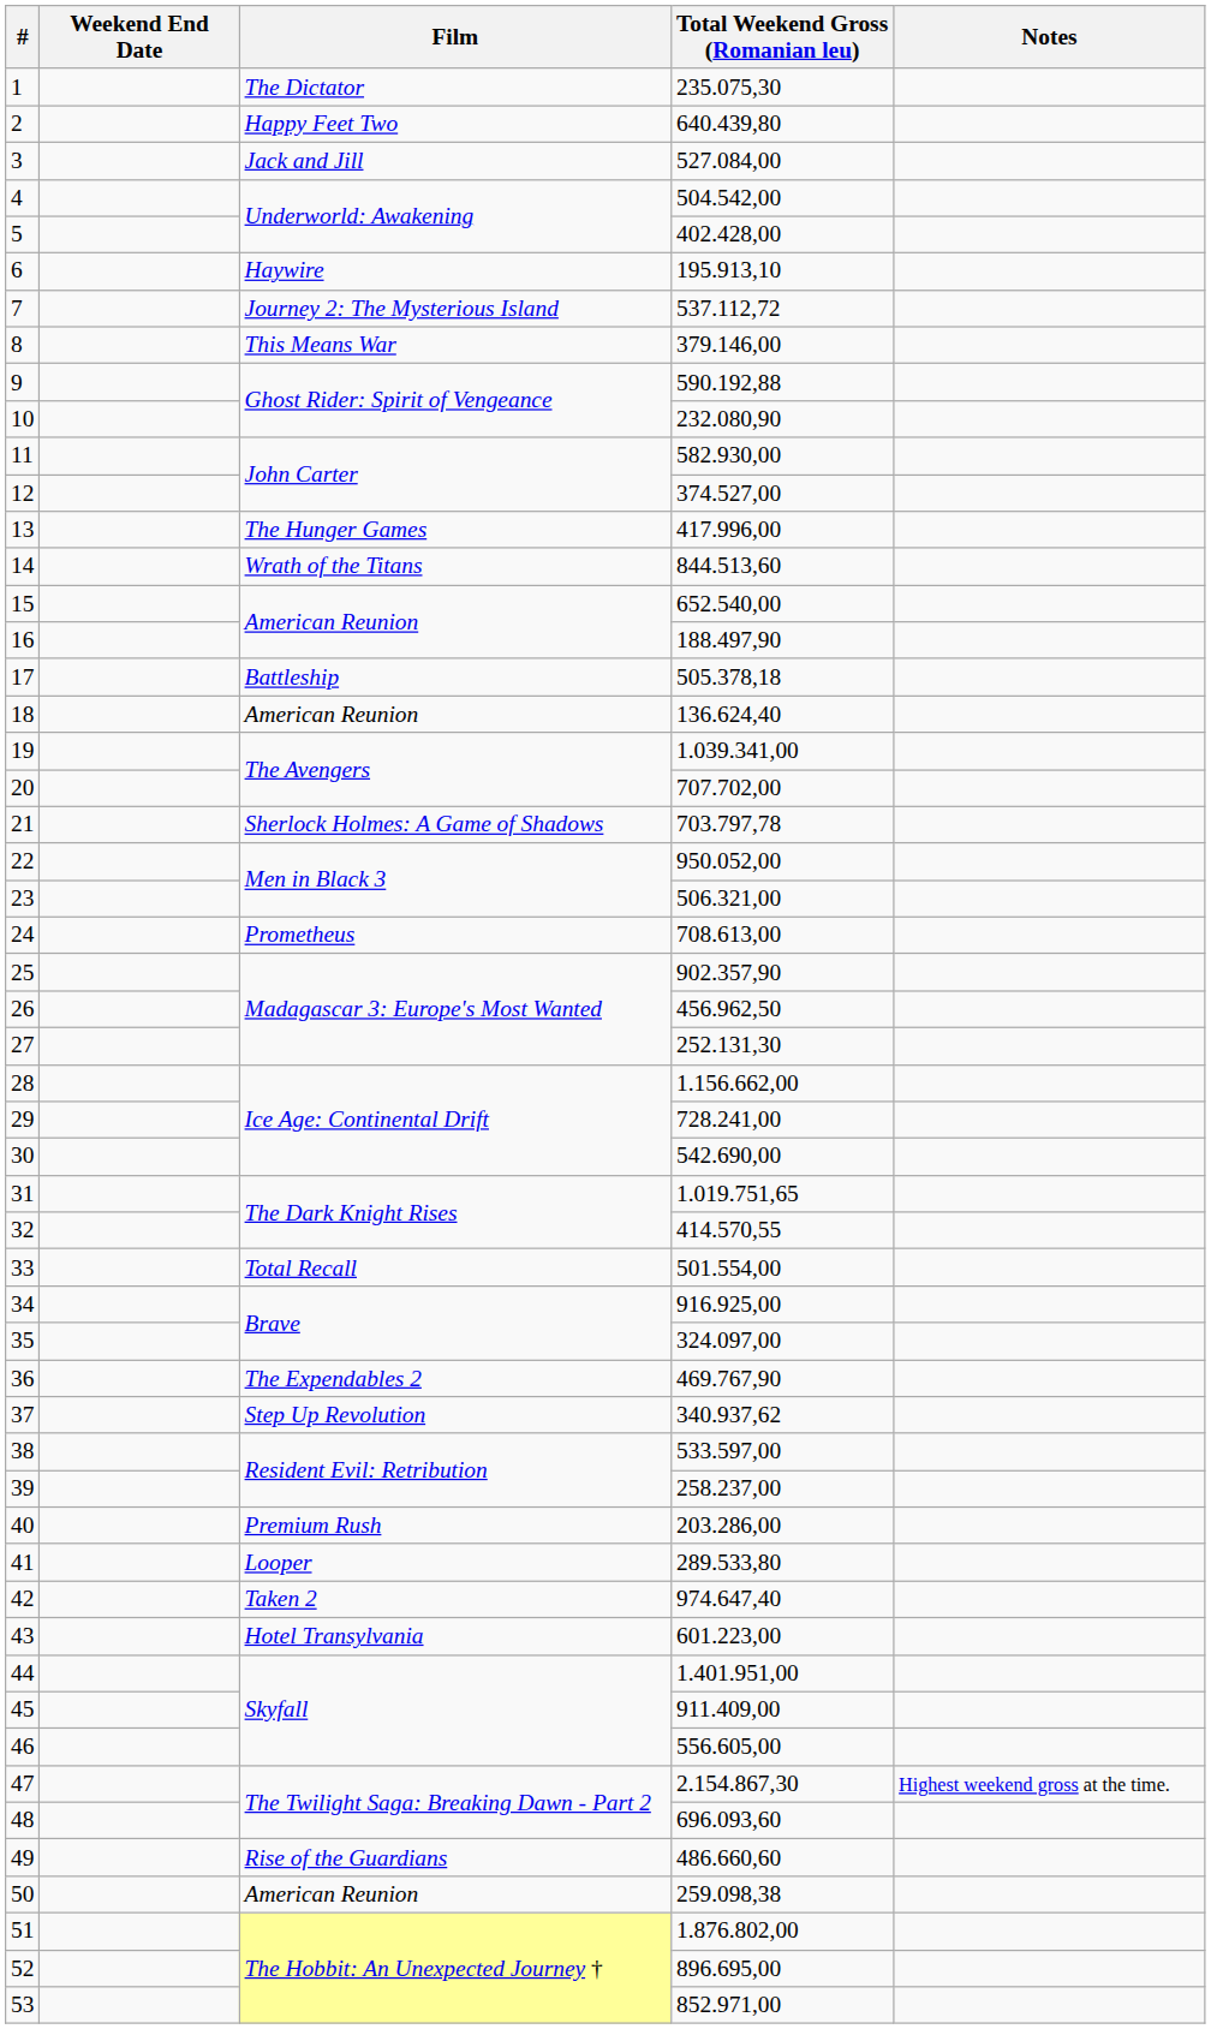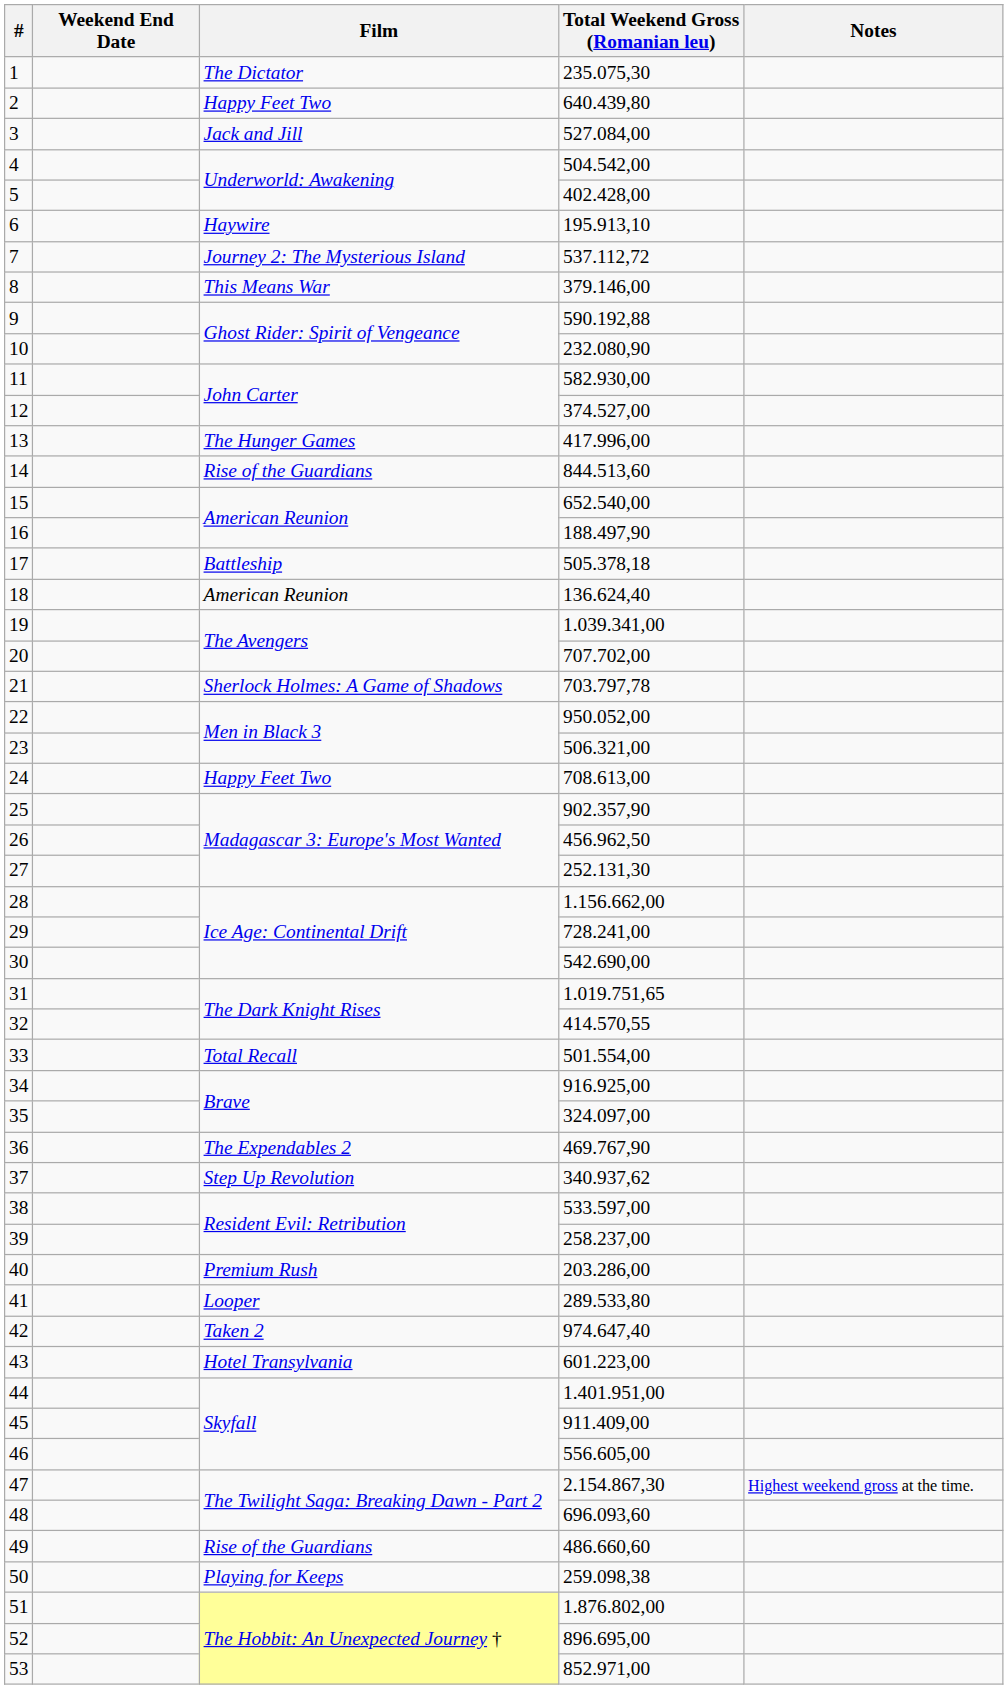 <table class="wikitable sortable">
 <tr>
 <th abbr="Week">#</th>
 <th abbr="Date" style="width:130px">Weekend End Date</th>
 <th width="36%">Film</th>
 <th abbr="Gross">Total Weekend Gross<br>(<a href='#'>Romanian leu</a>)</th>
 <th width="26%">Notes</th>
 </tr>
 <tr>
 <td>1</td>
 <td></td>
 <td><em><a href='#'>The Dictator</a></em></td>
 <td> 235.075,30</td>
 <td></td>
 </tr>
 <tr>
 <td>2</td>
 <td></td>
 <td><em><a href='#'>Happy Feet Two</a></em></td>
 <td> 640.439,80</td>
 <td></td>
 </tr>
 <tr>
 <td>3</td>
 <td></td>
 <td><em><a href='#'>Jack and Jill</a></em></td>
 <td> 527.084,00</td>
 <td></td>
 </tr>
 <tr>
 <td>4</td>
 <td></td>
 <td rowspan="2"><em><a href='#'>Underworld: Awakening</a></em></td>
 <td> 504.542,00</td>
 <td></td>
 </tr>
 <tr>
 <td>5</td>
 <td></td>
 <td> 402.428,00</td>
 <td></td>
 </tr>
 <tr>
 <td>6</td>
 <td></td>
 <td><em><a href='#'>Haywire</a></em></td>
 <td> 195.913,10</td>
 <td></td>
 </tr>
 <tr>
 <td>7</td>
 <td></td>
 <td><em><a href='#'>Journey 2: The Mysterious Island</a></em></td>
 <td> 537.112,72</td>
 <td></td>
 </tr>
 <tr>
 <td>8</td>
 <td></td>
 <td><em><a href='#'>This Means War</a></em></td>
 <td> 379.146,00</td>
 <td></td>
 </tr>
 <tr>
 <td>9</td>
 <td></td>
 <td rowspan="2"><em><a href='#'>Ghost Rider: Spirit of Vengeance</a></em></td>
 <td> 590.192,88</td>
 <td></td>
 </tr>
 <tr>
 <td>10</td>
 <td></td>
 <td> 232.080,90</td>
 <td></td>
 </tr>
 <tr>
 <td>11</td>
 <td></td>
 <td rowspan="2"><em><a href='#'>John Carter</a></em></td>
 <td> 582.930,00</td>
 <td></td>
 </tr>
 <tr>
 <td>12</td>
 <td></td>
 <td> 374.527,00</td>
 <td></td>
 </tr>
 <tr>
 <td>13</td>
 <td></td>
 <td><em><a href='#'>The Hunger Games</a></em></td>
 <td> 417.996,00</td>
 <td></td>
 </tr>
 <tr>
 <td>14</td>
 <td></td>
-<td><em><a href='#'>Wrath of the Titans</a></em></td>
+<td><em><a href='#'>Rise of the Guardians</a></em></td>
 <td> 844.513,60</td>
 <td></td>
 </tr>
 <tr>
 <td>15</td>
 <td></td>
 <td rowspan="2"><em><a href='#'>American Reunion</a></em></td>
 <td> 652.540,00</td>
 <td></td>
 </tr>
 <tr>
 <td>16</td>
 <td></td>
 <td> 188.497,90</td>
 <td></td>
 </tr>
 <tr>
 <td>17</td>
 <td></td>
 <td><em><a href='#'>Battleship</a></em></td>
 <td> 505.378,18</td>
 <td></td>
 </tr>
 <tr>
 <td>18</td>
 <td></td>
 <td><em>American Reunion</em></td>
 <td> 136.624,40</td>
 <td></td>
 </tr>
 <tr>
 <td>19</td>
 <td></td>
 <td rowspan="2"><em><a href='#'>The Avengers</a></em></td>
 <td>1.039.341,00</td>
 <td></td>
 </tr>
 <tr>
 <td>20</td>
 <td></td>
 <td> 707.702,00</td>
 <td></td>
 </tr>
 <tr>
 <td>21</td>
 <td></td>
 <td><em><a href='#'>Sherlock Holmes: A Game of Shadows</a></em></td>
 <td> 703.797,78</td>
 <td></td>
 </tr>
 <tr>
 <td>22</td>
 <td></td>
 <td rowspan="2"><em><a href='#'>Men in Black 3</a></em></td>
 <td> 950.052,00</td>
 <td></td>
 </tr>
 <tr>
 <td>23</td>
 <td></td>
 <td> 506.321,00</td>
 <td></td>
 </tr>
 <tr>
 <td>24</td>
 <td></td>
-<td><em><a href='#'>Prometheus</a></em></td>
+<td><em><a href='#'>Happy Feet Two</a></em></td>
 <td> 708.613,00</td>
 <td></td>
 </tr>
 <tr>
 <td>25</td>
 <td></td>
 <td rowspan="3"><em><a href='#'>Madagascar 3: Europe's Most Wanted</a></em></td>
 <td> 902.357,90</td>
 <td></td>
 </tr>
 <tr>
 <td>26</td>
 <td></td>
 <td> 456.962,50</td>
 <td></td>
 </tr>
 <tr>
 <td>27</td>
 <td></td>
 <td> 252.131,30</td>
 <td></td>
 </tr>
 <tr>
 <td>28</td>
 <td></td>
 <td rowspan="3"><em><a href='#'>Ice Age: Continental Drift</a></em></td>
 <td>1.156.662,00</td>
 <td></td>
 </tr>
 <tr>
 <td>29</td>
 <td></td>
 <td> 728.241,00</td>
 <td></td>
 </tr>
 <tr>
 <td>30</td>
 <td></td>
 <td> 542.690,00</td>
 <td></td>
 </tr>
 <tr>
 <td>31</td>
 <td></td>
 <td rowspan="2"><em><a href='#'>The Dark Knight Rises</a></em></td>
 <td>1.019.751,65</td>
 <td></td>
 </tr>
 <tr>
 <td>32</td>
 <td></td>
 <td> 414.570,55</td>
 <td></td>
 </tr>
 <tr>
 <td>33</td>
 <td></td>
 <td><em><a href='#'>Total Recall</a></em></td>
 <td> 501.554,00</td>
 <td></td>
 </tr>
 <tr>
 <td>34</td>
 <td></td>
 <td rowspan="2"><em><a href='#'>Brave</a></em></td>
 <td> 916.925,00</td>
 <td></td>
 </tr>
 <tr>
 <td>35</td>
 <td></td>
 <td> 324.097,00</td>
 <td></td>
 </tr>
 <tr>
 <td>36</td>
 <td></td>
 <td><em><a href='#'>The Expendables 2</a></em></td>
 <td> 469.767,90</td>
 <td></td>
 </tr>
 <tr>
 <td>37</td>
 <td></td>
 <td><em><a href='#'>Step Up Revolution</a></em></td>
 <td> 340.937,62</td>
 <td></td>
 </tr>
 <tr>
 <td>38</td>
 <td></td>
 <td rowspan="2"><em><a href='#'>Resident Evil: Retribution</a></em></td>
 <td> 533.597,00</td>
 <td></td>
 </tr>
 <tr>
 <td>39</td>
 <td></td>
 <td> 258.237,00</td>
 <td></td>
 </tr>
 <tr>
 <td>40</td>
 <td></td>
 <td><em><a href='#'>Premium Rush</a></em></td>
 <td> 203.286,00</td>
 <td></td>
 </tr>
 <tr>
 <td>41</td>
 <td></td>
 <td><em><a href='#'>Looper</a></em></td>
 <td> 289.533,80</td>
 <td></td>
 </tr>
 <tr>
 <td>42</td>
 <td></td>
 <td><em><a href='#'>Taken 2</a></em></td>
 <td> 974.647,40</td>
 <td></td>
 </tr>
 <tr>
 <td>43</td>
 <td></td>
 <td><em><a href='#'>Hotel Transylvania</a></em></td>
 <td> 601.223,00</td>
 <td></td>
 </tr>
 <tr>
 <td>44</td>
 <td></td>
 <td rowspan="3"><em><a href='#'>Skyfall</a></em></td>
 <td>1.401.951,00</td>
 <td></td>
 </tr>
 <tr>
 <td>45</td>
 <td></td>
 <td> 911.409,00</td>
 <td></td>
 </tr>
 <tr>
 <td>46</td>
 <td></td>
 <td> 556.605,00</td>
 <td></td>
 </tr>
 <tr>
 <td>47</td>
 <td></td>
 <td rowspan="2"><em><a href='#'>The Twilight Saga: Breaking Dawn - Part 2</a></em></td>
 <td>2.154.867,30</td>
 <td><small><a href='#'>Highest weekend gross</a> at the time.</small></td>
 </tr>
 <tr>
 <td>48</td>
 <td></td>
 <td> 696.093,60</td>
 <td></td>
 </tr>
 <tr>
 <td>49</td>
 <td></td>
 <td><em><a href='#'>Rise of the Guardians</a></em></td>
 <td> 486.660,60</td>
 <td></td>
 </tr>
 <tr>
 <td>50</td>
 <td></td>
-<td><em>American Reunion</em></td>
+<td><em><a href='#'>Playing for Keeps</a></em></td>
 <td> 259.098,38</td>
 <td></td>
 </tr>
 <tr>
 <td>51</td>
 <td></td>
 <td rowspan="3" style="background-color:#FFFF99"><em><a href='#'>The Hobbit: An Unexpected Journey</a></em> †</td>
 <td>1.876.802,00</td>
 <td></td>
 </tr>
 <tr>
 <td>52</td>
 <td></td>
 <td> 896.695,00</td>
 <td></td>
 </tr>
 <tr>
 <td>53</td>
 <td></td>
 <td> 852.971,00</td>
 <td></td>
 </tr>
 </table>
